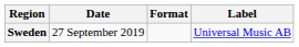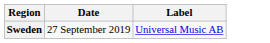 <table class="wikitable plainrowheaders">
 <tr>
 <th>Region</th>
 <th>Date</th>
-<th>Format</th>
 <th>Label</th>
 </tr>
 <tr>
 <th scope="row">Sweden</th>
 <td>27 September 2019</td>
-<td></td>
 <td><a href='#'>Universal Music AB</a></td>
 </tr>
 </table>
